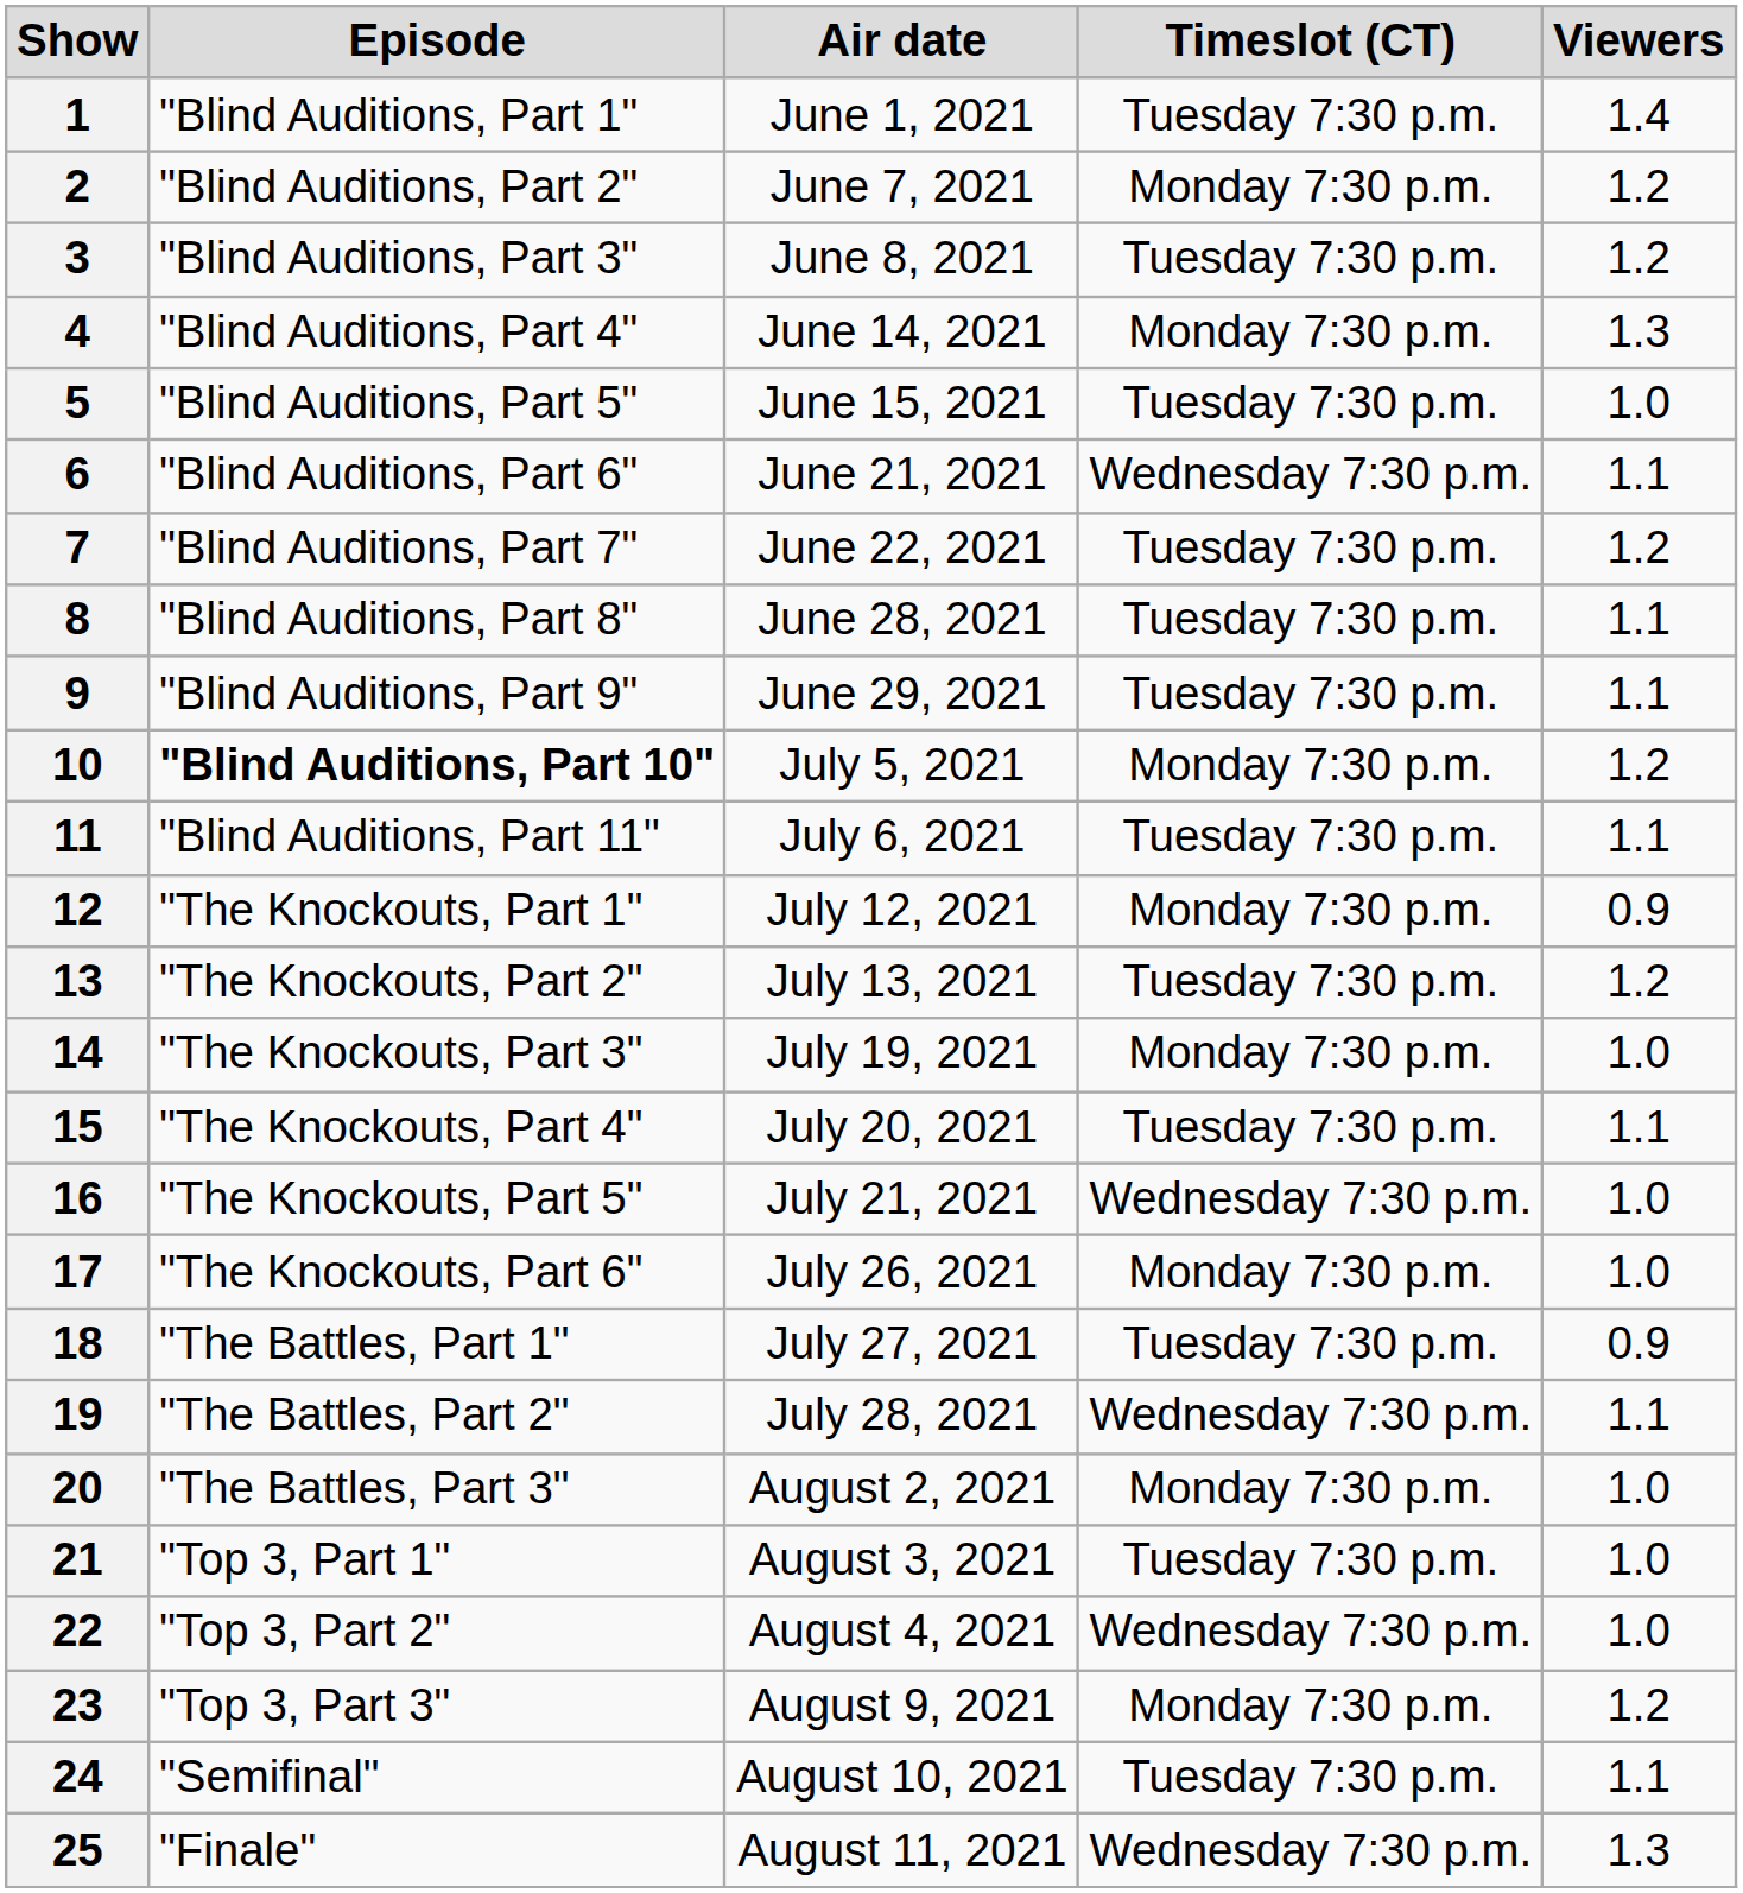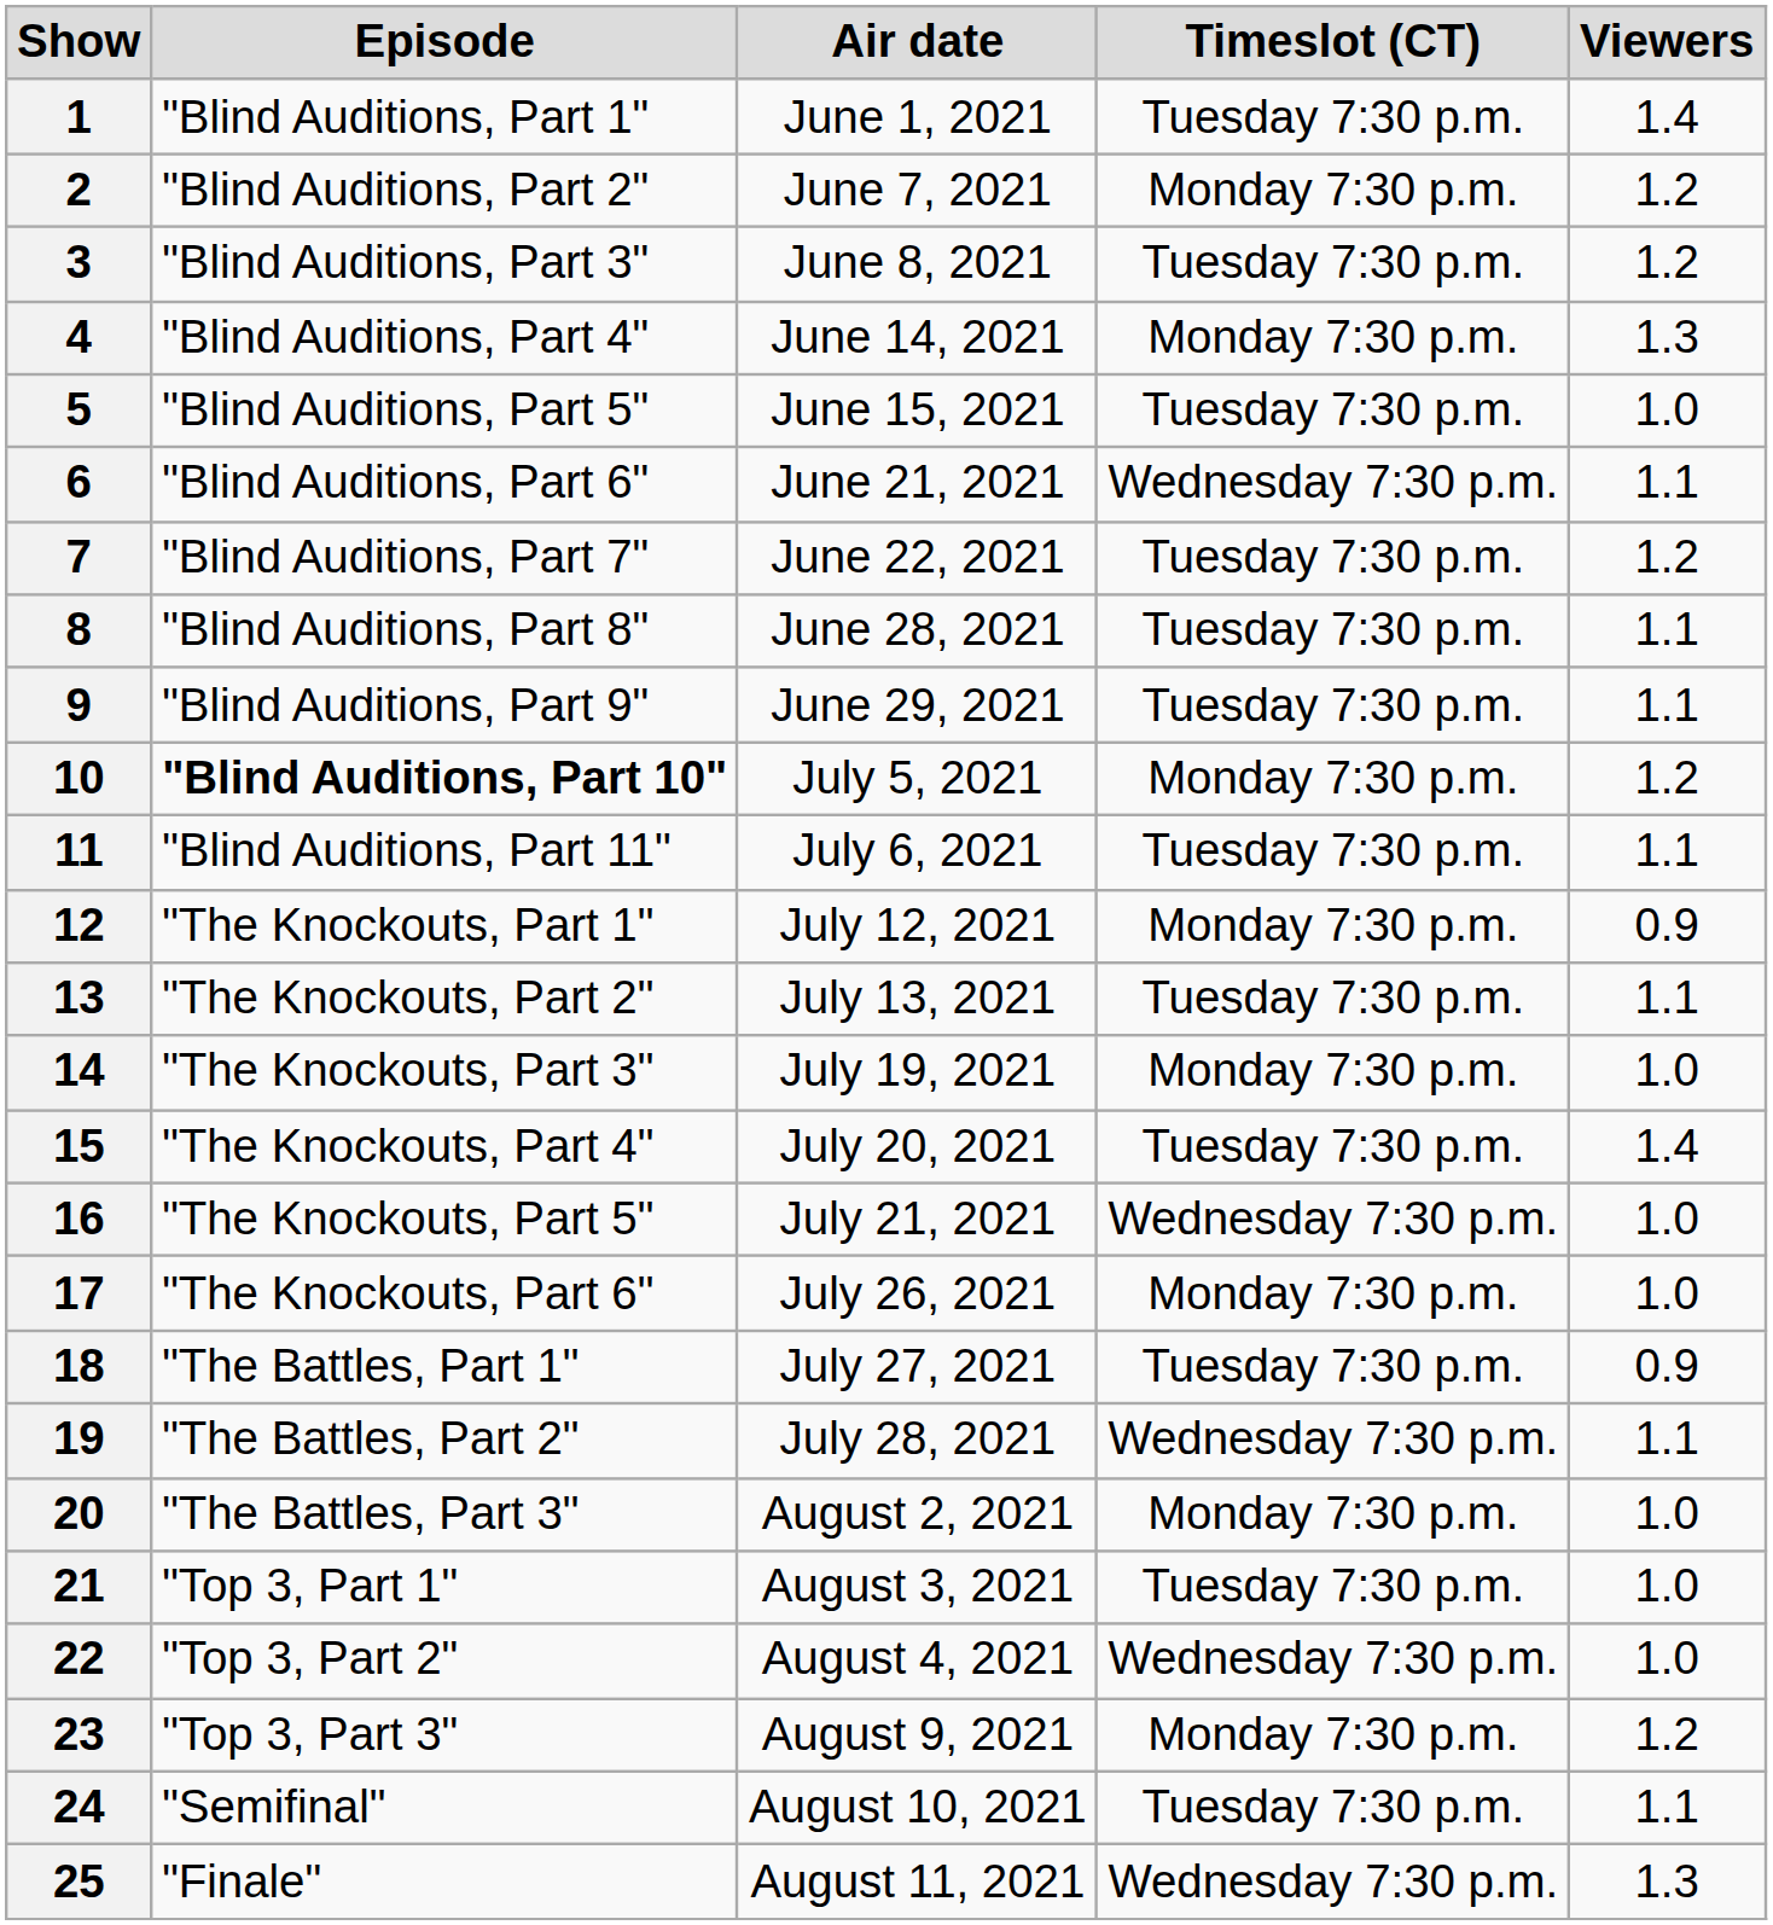 <table class="wikitable" style="text-align:center">
 <tr>
 <th style="background:#dcdcdc">Show</th>
 <th style="background:#dcdcdc">Episode</th>
 <th style="background:#dcdcdc">Air date</th>
 <th style="background:#dcdcdc">Timeslot (CT)</th>
 <th style="background:#dcdcdc">Viewers<br></th>
 </tr>
 <tr>
 <th>1</th>
 <td style="text-align:left">"Blind Auditions, Part 1"</td>
 <td>June 1, 2021</td>
 <td>Tuesday 7:30 p.m.</td>
 <td>1.4</td>
 </tr>
 <tr>
 <th>2</th>
 <td style="text-align:left">"Blind Auditions, Part 2"</td>
 <td>June 7, 2021</td>
 <td>Monday 7:30 p.m.</td>
 <td>1.2</td>
 </tr>
 <tr>
 <th>3</th>
 <td style="text-align:left">"Blind Auditions, Part 3"</td>
 <td>June 8, 2021</td>
 <td>Tuesday 7:30 p.m.</td>
 <td>1.2</td>
 </tr>
 <tr>
 <th>4</th>
 <td style="text-align:left">"Blind Auditions, Part 4"</td>
 <td>June 14, 2021</td>
 <td>Monday 7:30 p.m.</td>
 <td>1.3</td>
 </tr>
 <tr>
 <th>5</th>
 <td style="text-align:left">"Blind Auditions, Part 5"</td>
 <td>June 15, 2021</td>
 <td>Tuesday 7:30 p.m.</td>
 <td>1.0</td>
 </tr>
 <tr>
 <th>6</th>
 <td style="text-align:left">"Blind Auditions, Part 6"</td>
 <td>June 21, 2021</td>
 <td>Wednesday 7:30 p.m.</td>
 <td>1.1</td>
 </tr>
 <tr>
 <th>7</th>
 <td style="text-align:left">"Blind Auditions, Part 7"</td>
 <td>June 22, 2021</td>
 <td>Tuesday 7:30 p.m.</td>
 <td>1.2</td>
 </tr>
 <tr>
 <th>8</th>
 <td style="text-align:left">"Blind Auditions, Part 8"</td>
 <td>June 28, 2021</td>
 <td>Tuesday 7:30 p.m.</td>
 <td>1.1</td>
 </tr>
 <tr>
 <th>9</th>
 <td style="text-align:left">"Blind Auditions, Part 9"</td>
 <td>June 29, 2021</td>
 <td>Tuesday 7:30 p.m.</td>
 <td>1.1</td>
 </tr>
 <tr>
 <th>10</th>
 <td style="text-align:left"><strong>"Blind Auditions, Part 10"</strong></td>
 <td>July 5, 2021</td>
 <td>Monday 7:30 p.m.</td>
 <td>1.2</td>
 </tr>
 <tr>
 <th>11</th>
 <td style="text-align:left">"Blind Auditions, Part 11"</td>
 <td>July 6, 2021</td>
 <td>Tuesday 7:30 p.m.</td>
 <td>1.1</td>
 </tr>
 <tr>
 <th>12</th>
 <td style="text-align:left">"The Knockouts, Part 1"</td>
 <td>July 12, 2021</td>
 <td>Monday 7:30 p.m.</td>
 <td>0.9</td>
 </tr>
 <tr>
 <th>13</th>
 <td style="text-align:left">"The Knockouts, Part 2"</td>
 <td>July 13, 2021</td>
 <td>Tuesday 7:30 p.m.</td>
-<td>1.2</td>
+<td>1.1</td>
 </tr>
 <tr>
 <th>14</th>
 <td style="text-align:left">"The Knockouts, Part 3"</td>
 <td>July 19, 2021</td>
 <td>Monday 7:30 p.m.</td>
 <td>1.0</td>
 </tr>
 <tr>
 <th>15</th>
 <td style="text-align:left">"The Knockouts, Part 4"</td>
 <td>July 20, 2021</td>
 <td>Tuesday 7:30 p.m.</td>
-<td>1.1</td>
+<td>1.4</td>
 </tr>
 <tr>
 <th>16</th>
 <td style="text-align:left">"The Knockouts, Part 5"</td>
 <td>July 21, 2021</td>
 <td>Wednesday 7:30 p.m.</td>
 <td>1.0</td>
 </tr>
 <tr>
 <th>17</th>
 <td style="text-align:left">"The Knockouts, Part 6"</td>
 <td>July 26, 2021</td>
 <td>Monday 7:30 p.m.</td>
 <td>1.0</td>
 </tr>
 <tr>
 <th>18</th>
 <td style="text-align:left">"The Battles, Part 1"</td>
 <td>July 27, 2021</td>
 <td>Tuesday 7:30 p.m.</td>
 <td>0.9</td>
 </tr>
 <tr>
 <th>19</th>
 <td style="text-align:left">"The Battles, Part 2"</td>
 <td>July 28, 2021</td>
 <td>Wednesday 7:30 p.m.</td>
 <td>1.1</td>
 </tr>
 <tr>
 <th>20</th>
 <td style="text-align:left">"The Battles, Part 3"</td>
 <td>August 2, 2021</td>
 <td>Monday 7:30 p.m.</td>
 <td>1.0</td>
 </tr>
 <tr>
 <th>21</th>
 <td style="text-align:left">"Top 3, Part 1"</td>
 <td>August 3, 2021</td>
 <td>Tuesday 7:30 p.m.</td>
 <td>1.0</td>
 </tr>
 <tr>
 <th>22</th>
 <td style="text-align:left">"Top 3, Part 2"</td>
 <td>August 4, 2021</td>
 <td>Wednesday 7:30 p.m.</td>
 <td>1.0</td>
 </tr>
 <tr>
 <th>23</th>
 <td style="text-align:left">"Top 3, Part 3"</td>
 <td>August 9, 2021</td>
 <td>Monday 7:30 p.m.</td>
 <td>1.2</td>
 </tr>
 <tr>
 <th>24</th>
 <td style="text-align:left">"Semifinal"</td>
 <td>August 10, 2021</td>
 <td>Tuesday 7:30 p.m.</td>
 <td>1.1</td>
 </tr>
 <tr>
 <th>25</th>
 <td style="text-align:left">"Finale"</td>
 <td>August 11, 2021</td>
 <td>Wednesday 7:30 p.m.</td>
 <td>1.3</td>
 </tr>
 <tr>
 </tr>
 </table>
